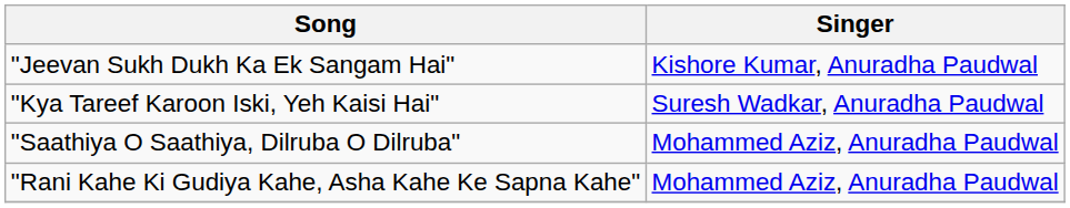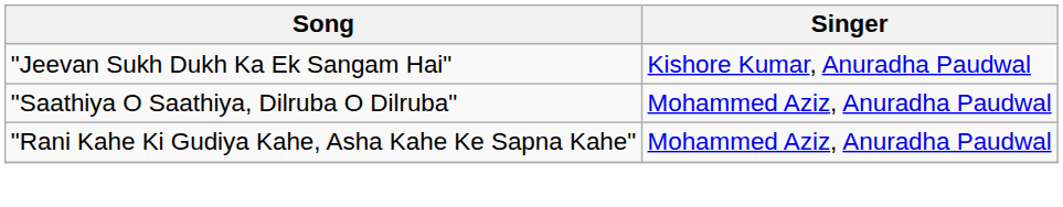 <table class="wikitable">
 <tr>
 <th>Song</th>
 <th>Singer</th>
 </tr>
 <tr>
 <td>"Jeevan Sukh Dukh Ka Ek Sangam Hai"</td>
 <td><a href='#'>Kishore Kumar</a>, <a href='#'>Anuradha Paudwal</a></td>
-</tr>
-<tr>
-<td>"Kya Tareef Karoon Iski, Yeh Kaisi Hai"</td>
-<td><a href='#'>Suresh Wadkar</a>, <a href='#'>Anuradha Paudwal</a></td>
 </tr>
 <tr>
 <td>"Saathiya O Saathiya, Dilruba O Dilruba"</td>
 <td><a href='#'>Mohammed Aziz</a>, <a href='#'>Anuradha Paudwal</a></td>
 </tr>
 <tr>
 <td>"Rani Kahe Ki Gudiya Kahe, Asha Kahe Ke Sapna Kahe"</td>
 <td><a href='#'>Mohammed Aziz</a>, <a href='#'>Anuradha Paudwal</a></td>
 </tr>
 <tr>
 </tr>
 </table>
